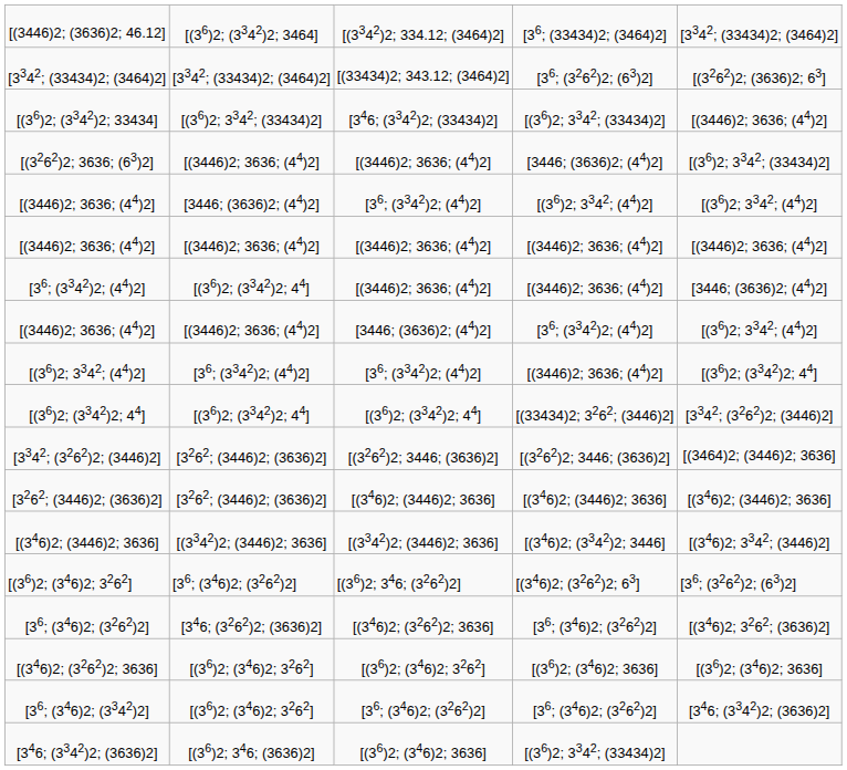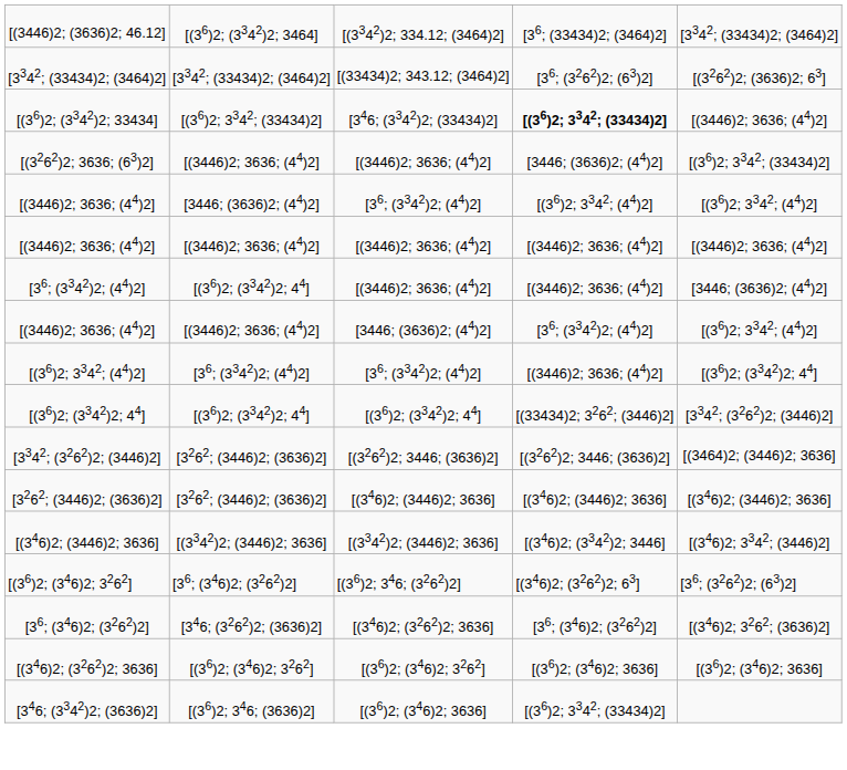 <table class=wikitable>
 <tr align=center>
 <td><br>[(3446)2; (3636)2; 46.12]</td>
 <td><br>[(3<sup>6</sup>)2; (3<sup>3</sup>4<sup>2</sup>)2; 3464]</td>
 <td><br>[(3<sup>3</sup>4<sup>2</sup>)2; 334.12; (3464)2]</td>
 <td><br>[3<sup>6</sup>; (33434)2; (3464)2]</td>
 <td><br>[3<sup>3</sup>4<sup>2</sup>; (33434)2; (3464)2]</td>
 </tr>
 <tr align=center>
 <td><br>[3<sup>3</sup>4<sup>2</sup>; (33434)2; (3464)2]</td>
 <td><br>[3<sup>3</sup>4<sup>2</sup>; (33434)2; (3464)2]</td>
 <td><br>[(33434)2; 343.12; (3464)2]</td>
 <td><br>[3<sup>6</sup>; (3<sup>2</sup>6<sup>2</sup>)2; (6<sup>3</sup>)2]</td>
 <td><br>[(3<sup>2</sup>6<sup>2</sup>)2; (3636)2; 6<sup>3</sup>]</td>
 </tr>
 <tr align=center>
 <td><br>[(3<sup>6</sup>)2; (3<sup>3</sup>4<sup>2</sup>)2; 33434]</td>
 <td><br>[(3<sup>6</sup>)2; 3<sup>3</sup>4<sup>2</sup>; (33434)2]</td>
 <td><br>[3<sup>4</sup>6; (3<sup>3</sup>4<sup>2</sup>)2; (33434)2]</td>
-<td><br>[(3<sup>6</sup>)2; 3<sup>3</sup>4<sup>2</sup>; (33434)2]</td>
+<td><strong><br>[(3<sup>6</sup>)2; 3<sup>3</sup>4<sup>2</sup>; (33434)2]</strong></td>
 <td><br>[(3446)2; 3636; (4<sup>4</sup>)2]</td>
 </tr>
 <tr align=center>
 <td><br>[(3<sup>2</sup>6<sup>2</sup>)2; 3636; (6<sup>3</sup>)2]</td>
 <td><br>[(3446)2; 3636; (4<sup>4</sup>)2]</td>
 <td><br>[(3446)2; 3636; (4<sup>4</sup>)2]</td>
 <td><br>[3446; (3636)2; (4<sup>4</sup>)2]</td>
 <td><br>[(3<sup>6</sup>)2; 3<sup>3</sup>4<sup>2</sup>; (33434)2]</td>
 </tr>
 <tr align=center>
 <td><br>[(3446)2; 3636; (4<sup>4</sup>)2]</td>
 <td><br>[3446; (3636)2; (4<sup>4</sup>)2]</td>
 <td><br>[3<sup>6</sup>; (3<sup>3</sup>4<sup>2</sup>)2; (4<sup>4</sup>)2]</td>
 <td><br>[(3<sup>6</sup>)2; 3<sup>3</sup>4<sup>2</sup>; (4<sup>4</sup>)2]</td>
 <td><br>[(3<sup>6</sup>)2; 3<sup>3</sup>4<sup>2</sup>; (4<sup>4</sup>)2]</td>
 </tr>
 <tr align=center>
 <td><br>[(3446)2; 3636; (4<sup>4</sup>)2]</td>
 <td><br>[(3446)2; 3636; (4<sup>4</sup>)2]</td>
 <td><br>[(3446)2; 3636; (4<sup>4</sup>)2]</td>
 <td><br>[(3446)2; 3636; (4<sup>4</sup>)2]</td>
 <td><br>[(3446)2; 3636; (4<sup>4</sup>)2]</td>
 </tr>
 <tr align=center>
 <td><br>[3<sup>6</sup>; (3<sup>3</sup>4<sup>2</sup>)2; (4<sup>4</sup>)2]</td>
 <td><br>[(3<sup>6</sup>)2; (3<sup>3</sup>4<sup>2</sup>)2; 4<sup>4</sup>]</td>
 <td><br>[(3446)2; 3636; (4<sup>4</sup>)2]</td>
 <td><br>[(3446)2; 3636; (4<sup>4</sup>)2]</td>
 <td><br>[3446; (3636)2; (4<sup>4</sup>)2]</td>
 </tr>
 <tr align=center>
 <td><br>[(3446)2; 3636; (4<sup>4</sup>)2]</td>
 <td><br>[(3446)2; 3636; (4<sup>4</sup>)2]</td>
 <td><br>[3446; (3636)2; (4<sup>4</sup>)2]</td>
 <td><br>[3<sup>6</sup>; (3<sup>3</sup>4<sup>2</sup>)2; (4<sup>4</sup>)2]</td>
 <td><br>[(3<sup>6</sup>)2; 3<sup>3</sup>4<sup>2</sup>; (4<sup>4</sup>)2]</td>
 </tr>
 <tr align=center>
 <td><br>[(3<sup>6</sup>)2; 3<sup>3</sup>4<sup>2</sup>; (4<sup>4</sup>)2]</td>
 <td><br>[3<sup>6</sup>; (3<sup>3</sup>4<sup>2</sup>)2; (4<sup>4</sup>)2]</td>
 <td><br>[3<sup>6</sup>; (3<sup>3</sup>4<sup>2</sup>)2; (4<sup>4</sup>)2]</td>
 <td><br>[(3446)2; 3636; (4<sup>4</sup>)2]</td>
 <td><br>[(3<sup>6</sup>)2; (3<sup>3</sup>4<sup>2</sup>)2; 4<sup>4</sup>]</td>
 </tr>
 <tr align=center>
 <td><br>[(3<sup>6</sup>)2; (3<sup>3</sup>4<sup>2</sup>)2; 4<sup>4</sup>]</td>
 <td><br>[(3<sup>6</sup>)2; (3<sup>3</sup>4<sup>2</sup>)2; 4<sup>4</sup>]</td>
 <td><br>[(3<sup>6</sup>)2; (3<sup>3</sup>4<sup>2</sup>)2; 4<sup>4</sup>]</td>
 <td><br>[(33434)2; 3<sup>2</sup>6<sup>2</sup>; (3446)2]</td>
 <td><br>[3<sup>3</sup>4<sup>2</sup>; (3<sup>2</sup>6<sup>2</sup>)2; (3446)2]</td>
 </tr>
 <tr align=center>
 <td><br>[3<sup>3</sup>4<sup>2</sup>; (3<sup>2</sup>6<sup>2</sup>)2; (3446)2]</td>
 <td><br>[3<sup>2</sup>6<sup>2</sup>; (3446)2; (3636)2]</td>
 <td><br>[(3<sup>2</sup>6<sup>2</sup>)2; 3446; (3636)2]</td>
 <td><br>[(3<sup>2</sup>6<sup>2</sup>)2; 3446; (3636)2]</td>
 <td><br>[(3464)2; (3446)2; 3636]</td>
 </tr>
 <tr align=center>
 <td><br>[3<sup>2</sup>6<sup>2</sup>; (3446)2; (3636)2]</td>
 <td><br>[3<sup>2</sup>6<sup>2</sup>; (3446)2; (3636)2]</td>
 <td><br>[(3<sup>4</sup>6)2; (3446)2; 3636]</td>
 <td><br>[(3<sup>4</sup>6)2; (3446)2; 3636]</td>
 <td><br>[(3<sup>4</sup>6)2; (3446)2; 3636]</td>
 </tr>
 <tr align=center>
 <td><br>[(3<sup>4</sup>6)2; (3446)2; 3636]</td>
 <td><br>[(3<sup>3</sup>4<sup>2</sup>)2; (3446)2; 3636]</td>
 <td><br>[(3<sup>3</sup>4<sup>2</sup>)2; (3446)2; 3636]</td>
 <td><br>[(3<sup>4</sup>6)2; (3<sup>3</sup>4<sup>2</sup>)2; 3446]</td>
 <td><br>[(3<sup>4</sup>6)2; 3<sup>3</sup>4<sup>2</sup>; (3446)2]</td>
 </tr>
 <tr>
 <td><br>[(3<sup>6</sup>)2; (3<sup>4</sup>6)2; 3<sup>2</sup>6<sup>2</sup>]</td>
 <td><br>[3<sup>6</sup>; (3<sup>4</sup>6)2; (3<sup>2</sup>6<sup>2</sup>)2]</td>
 <td><br>[(3<sup>6</sup>)2; 3<sup>4</sup>6; (3<sup>2</sup>6<sup>2</sup>)2]</td>
 <td><br>[(3<sup>4</sup>6)2; (3<sup>2</sup>6<sup>2</sup>)2; 6<sup>3</sup>]</td>
 <td><br>[3<sup>6</sup>; (3<sup>2</sup>6<sup>2</sup>)2; (6<sup>3</sup>)2]</td>
 </tr>
 <tr align=center>
 <td><br>[3<sup>6</sup>; (3<sup>4</sup>6)2; (3<sup>2</sup>6<sup>2</sup>)2]</td>
 <td><br>[3<sup>4</sup>6; (3<sup>2</sup>6<sup>2</sup>)2; (3636)2]</td>
 <td><br>[(3<sup>4</sup>6)2; (3<sup>2</sup>6<sup>2</sup>)2; 3636]</td>
 <td><br>[3<sup>6</sup>; (3<sup>4</sup>6)2; (3<sup>2</sup>6<sup>2</sup>)2]</td>
 <td><br>[(3<sup>4</sup>6)2; 3<sup>2</sup>6<sup>2</sup>; (3636)2]</td>
 </tr>
 <tr align=center>
 <td><br>[(3<sup>4</sup>6)2; (3<sup>2</sup>6<sup>2</sup>)2; 3636]</td>
 <td><br>[(3<sup>6</sup>)2; (3<sup>4</sup>6)2; 3<sup>2</sup>6<sup>2</sup>]</td>
 <td><br>[(3<sup>6</sup>)2; (3<sup>4</sup>6)2; 3<sup>2</sup>6<sup>2</sup>]</td>
 <td><br>[(3<sup>6</sup>)2; (3<sup>4</sup>6)2; 3636]</td>
 <td><br>[(3<sup>6</sup>)2; (3<sup>4</sup>6)2; 3636]</td>
 </tr>
 <tr align=center>
-<td><br>[3<sup>6</sup>; (3<sup>4</sup>6)2; (3<sup>3</sup>4<sup>2</sup>)2]</td>
-<td><br>[(3<sup>6</sup>)2; (3<sup>4</sup>6)2; 3<sup>2</sup>6<sup>2</sup>]</td>
-<td><br>[3<sup>6</sup>; (3<sup>4</sup>6)2; (3<sup>2</sup>6<sup>2</sup>)2]</td>
-<td><br>[3<sup>6</sup>; (3<sup>4</sup>6)2; (3<sup>2</sup>6<sup>2</sup>)2]</td>
-<td><br>[3<sup>4</sup>6; (3<sup>3</sup>4<sup>2</sup>)2; (3636)2]</td>
-</tr>
-<tr align=center>
 <td><br>[3<sup>4</sup>6; (3<sup>3</sup>4<sup>2</sup>)2; (3636)2]</td>
 <td><br>[(3<sup>6</sup>)2; 3<sup>4</sup>6; (3636)2]</td>
 <td><br>[(3<sup>6</sup>)2; (3<sup>4</sup>6)2; 3636]</td>
 <td><br>[(3<sup>6</sup>)2; 3<sup>3</sup>4<sup>2</sup>; (33434)2]</td>
 </tr>
 </table>
